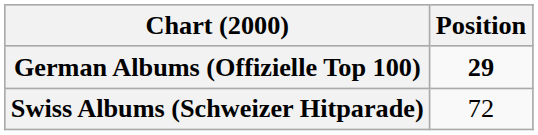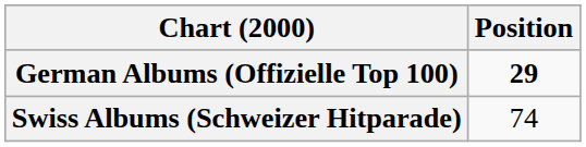 <table class="wikitable sortable plainrowheaders" style="text-align:center;">
 <tr>
 <th scope="col">Chart (2000)</th>
 <th scope="col">Position</th>
 </tr>
 <tr>
 <th scope="row">German Albums (Offizielle Top 100)</th>
 <td><strong>29</strong></td>
 </tr>
 <tr>
 <th scope="row">Swiss Albums (Schweizer Hitparade)</th>
-<td>72</td>
+<td>74</td>
 </tr>
 </table>
